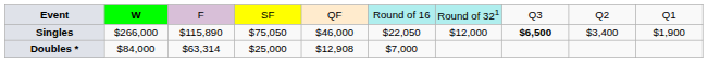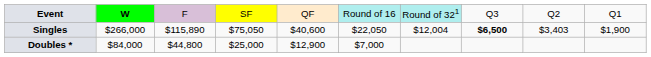 <table class=wikitable style=font-size:90%;text-align:center>
 <tr>
 <td style="width:130px; background:#dfe2e9;"><strong>Event</strong></td>
 <td style="width:80px; background:lime;"><strong>W</strong></td>
 <td style="width:85px; background:thistle;">F</td>
 <td style="width:85px; background:#ff0;">SF</td>
 <td style="width:85px; background:#ffebcd;">QF</td>
 <td style="width:85px; background:#afeeee;">Round of 16</td>
 <td style="background:#afeeee;">Round of 32<sup>1</sup></td>
 <td width=85>Q3</td>
 <td width=85>Q2</td>
 <td width=85>Q1</td>
 </tr>
 <tr>
 <td style="background:#dfe2e9;"><strong>Singles</strong></td>
 <td>$266,000</td>
 <td>$115,890</td>
 <td>$75,050</td>
-<td>$46,000</td>
+<td>$40,600</td>
 <td>$22,050</td>
-<td>$12,000</td>
+<td>$12,004</td>
 <td><strong>$6,500</strong></td>
-<td>$3,400</td>
+<td>$3,403</td>
 <td>$1,900</td>
 </tr>
 <tr>
 <td style="background:#dfe2e9;"><strong>Doubles *</strong></td>
 <td>$84,000</td>
-<td>$63,314</td>
+<td>$44,800</td>
 <td>$25,000</td>
-<td>$12,908</td>
+<td>$12,900</td>
 <td>$7,000</td>
 <td></td>
 <td></td>
 <td></td>
 <td></td>
 </tr>
 </table>
